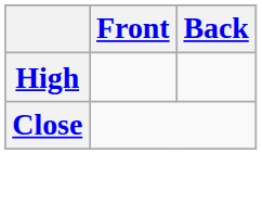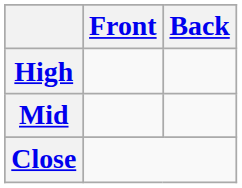 <table class="wikitable" style="text-align:center;">
 <tr>
 <th></th>
 <th><a href='#'>Front</a></th>
 <th><a href='#'>Back</a></th>
 </tr>
 <tr>
 <th><a href='#'>High</a></th>
 <td></td>
 <td></td>
 </tr>
 <tr>
+<th><a href='#'>Mid</a></th>
+<td></td>
+<td></td>
+</tr>
+<tr>
 <th><a href='#'>Close</a></th>
 <td colspan=2></td>
 </tr>
 </table>
